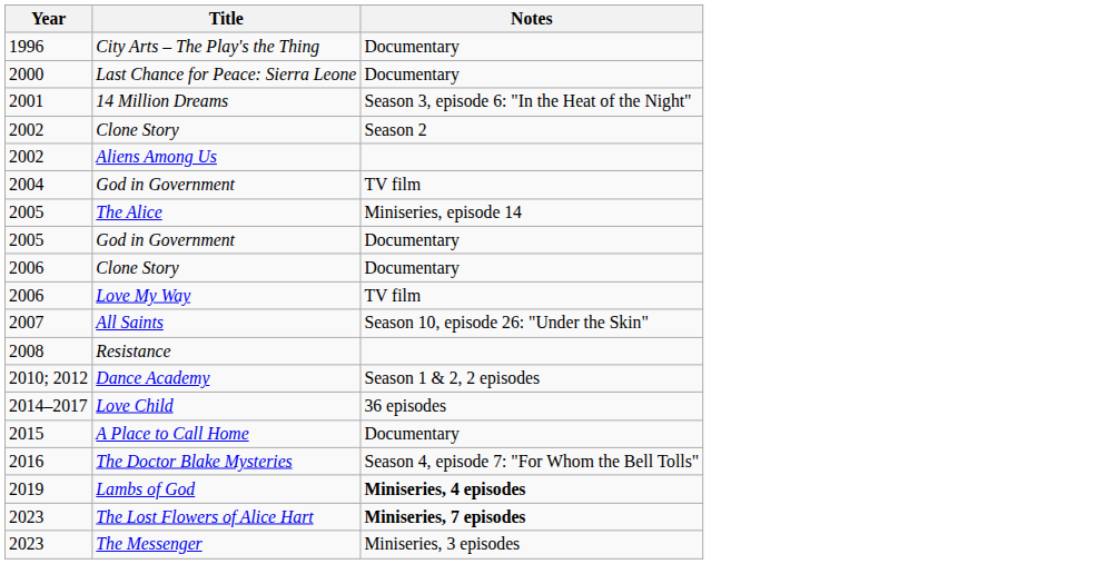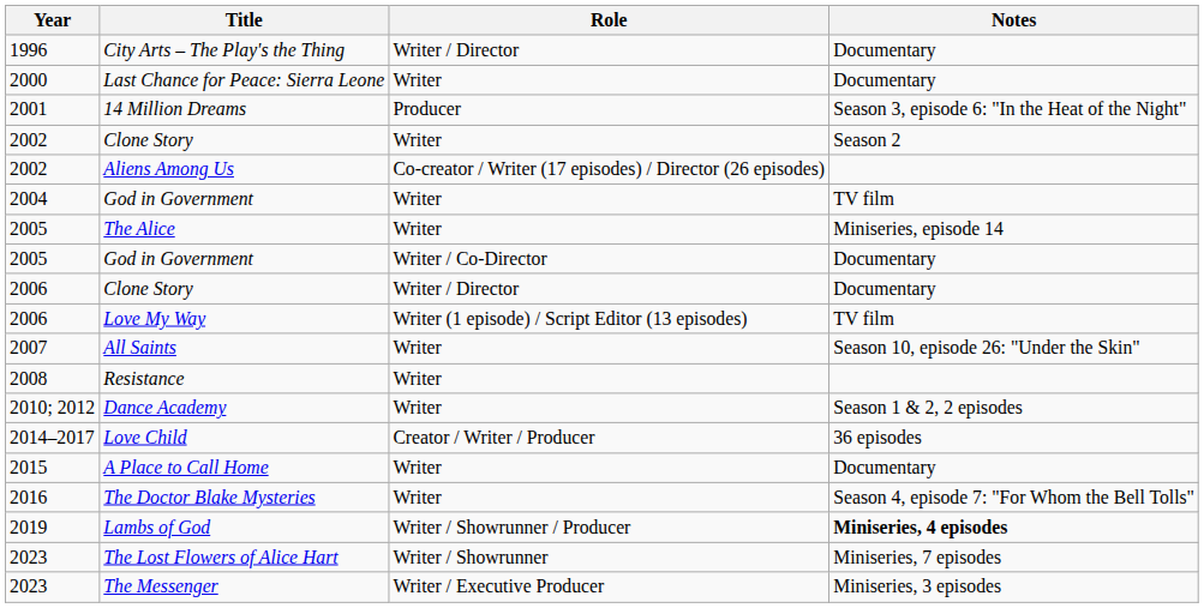 <table class=wikitable>
 <tr>
 <th>Year</th>
 <th>Title</th>
+<th>Role</th>
 <th>Notes</th>
 </tr>
 <tr>
 <td>1996</td>
 <td><em>City Arts – The Play's the Thing</em></td>
+<td>Writer / Director</td>
 <td>Documentary</td>
 </tr>
 <tr>
 <td>2000</td>
 <td><em>Last Chance for Peace: Sierra Leone</em></td>
+<td>Writer</td>
 <td>Documentary</td>
 </tr>
 <tr>
 <td>2001</td>
 <td><em>14 Million Dreams</em></td>
+<td>Producer</td>
 <td>Season 3, episode 6: "In the Heat of the Night"</td>
 </tr>
 <tr>
 <td>2002</td>
 <td><em>Clone Story</em></td>
+<td>Writer</td>
 <td>Season 2</td>
 </tr>
 <tr>
 <td>2002</td>
 <td><em><a href='#'>Aliens Among Us</a></em></td>
+<td>Co-creator / Writer (17 episodes) / Director (26 episodes)</td>
 <td></td>
 </tr>
 <tr>
 <td>2004</td>
 <td><em>God in Government</em></td>
+<td>Writer</td>
 <td>TV film</td>
 </tr>
 <tr>
 <td>2005</td>
 <td><em><a href='#'>The Alice</a></em></td>
+<td>Writer</td>
 <td>Miniseries, episode 14</td>
 </tr>
 <tr>
 <td>2005</td>
 <td><em>God in Government</em></td>
+<td>Writer / Co-Director</td>
 <td>Documentary</td>
 </tr>
 <tr>
 <td>2006</td>
 <td><em>Clone Story</em></td>
+<td>Writer / Director</td>
 <td>Documentary</td>
 </tr>
 <tr>
 <td>2006</td>
 <td><em><a href='#'>Love My Way</a></em></td>
+<td>Writer (1 episode) / Script Editor (13 episodes)</td>
 <td>TV film</td>
 </tr>
 <tr>
 <td>2007</td>
 <td><em><a href='#'>All Saints</a></em></td>
+<td>Writer</td>
 <td>Season 10, episode 26: "Under the Skin"</td>
 </tr>
 <tr>
 <td>2008</td>
 <td><em>Resistance</em></td>
+<td>Writer</td>
 <td></td>
 </tr>
 <tr>
 <td>2010; 2012</td>
 <td><em><a href='#'>Dance Academy</a></em></td>
+<td>Writer</td>
 <td>Season 1 & 2, 2 episodes</td>
 </tr>
 <tr>
 <td>2014–2017</td>
 <td><em><a href='#'>Love Child</a></em></td>
+<td>Creator / Writer / Producer</td>
 <td>36 episodes</td>
 </tr>
 <tr>
 <td>2015</td>
 <td><em><a href='#'>A Place to Call Home</a></em></td>
+<td>Writer</td>
 <td>Documentary</td>
 </tr>
 <tr>
 <td>2016</td>
 <td><em><a href='#'>The Doctor Blake Mysteries</a></em></td>
+<td>Writer</td>
 <td>Season 4, episode 7: "For Whom the Bell Tolls"</td>
 </tr>
 <tr>
 <td>2019</td>
 <td><em><a href='#'>Lambs of God</a></em></td>
+<td>Writer / Showrunner / Producer</td>
 <td><strong>Miniseries, 4 episodes</strong></td>
 </tr>
 <tr>
 <td>2023</td>
 <td><em><a href='#'>The Lost Flowers of Alice Hart</a></em></td>
-<td><strong>Miniseries, 7 episodes</strong></td>
+<td>Writer / Showrunner</td>
+<td>Miniseries, 7 episodes</td>
 </tr>
 <tr>
 <td>2023</td>
 <td><em><a href='#'> The Messenger</a></em></td>
+<td>Writer / Executive Producer</td>
 <td>Miniseries, 3 episodes</td>
 </tr>
 </table>
